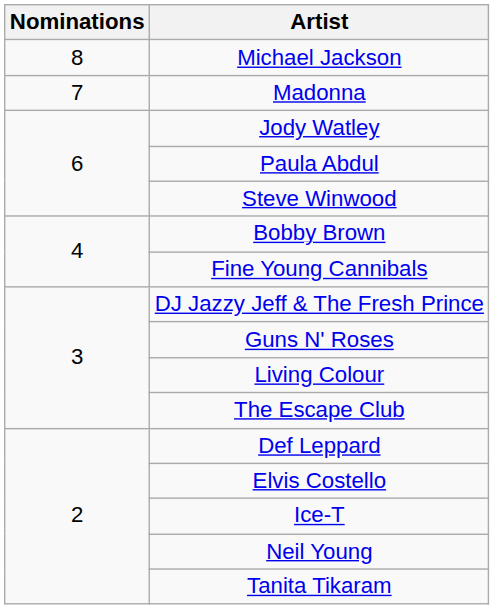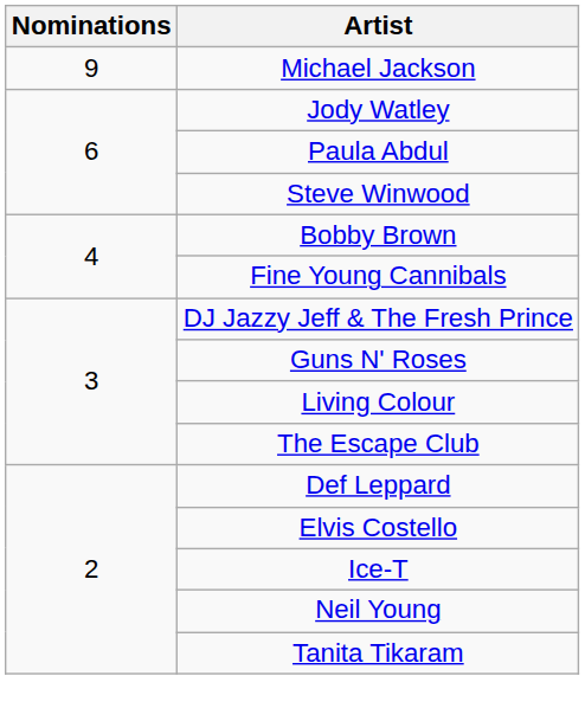 <table class="wikitable" rowspan="2" style="text-align:center">
 <tr>
 <th scope="col" style="width:55px;">Nominations</th>
 <th scope="col" style="text-align:center;">Artist</th>
 </tr>
 <tr>
-<td style="text-align:center">8</td>
+<td style="text-align:center">9</td>
 <td><a href='#'>Michael Jackson</a></td>
-</tr>
-<tr>
-<td style="text-align:center">7</td>
-<td><a href='#'>Madonna</a></td>
 </tr>
 <tr>
 <td rowspan="3" style="text-align:center">6</td>
 <td><a href='#'>Jody Watley</a></td>
 </tr>
 <tr>
 <td><a href='#'>Paula Abdul</a></td>
 </tr>
 <tr>
 <td><a href='#'>Steve Winwood</a></td>
 </tr>
 <tr>
 <td rowspan="2" style="text-align:center">4</td>
 <td><a href='#'>Bobby Brown</a></td>
 </tr>
 <tr>
 <td><a href='#'>Fine Young Cannibals</a></td>
 </tr>
 <tr>
 <td rowspan="4" style="text-align:center">3</td>
 <td><a href='#'>DJ Jazzy Jeff & The Fresh Prince</a></td>
 </tr>
 <tr>
 <td><a href='#'>Guns N' Roses</a></td>
 </tr>
 <tr>
 <td><a href='#'>Living Colour</a></td>
 </tr>
 <tr>
 <td><a href='#'>The Escape Club</a></td>
 </tr>
 <tr>
 <td rowspan="5" style="text-align:center">2</td>
 <td><a href='#'>Def Leppard</a></td>
 </tr>
 <tr>
 <td><a href='#'>Elvis Costello</a></td>
 </tr>
 <tr>
 <td><a href='#'>Ice-T</a></td>
 </tr>
 <tr>
 <td><a href='#'>Neil Young</a></td>
 </tr>
 <tr>
 <td><a href='#'>Tanita Tikaram</a></td>
 </tr>
 </table>
